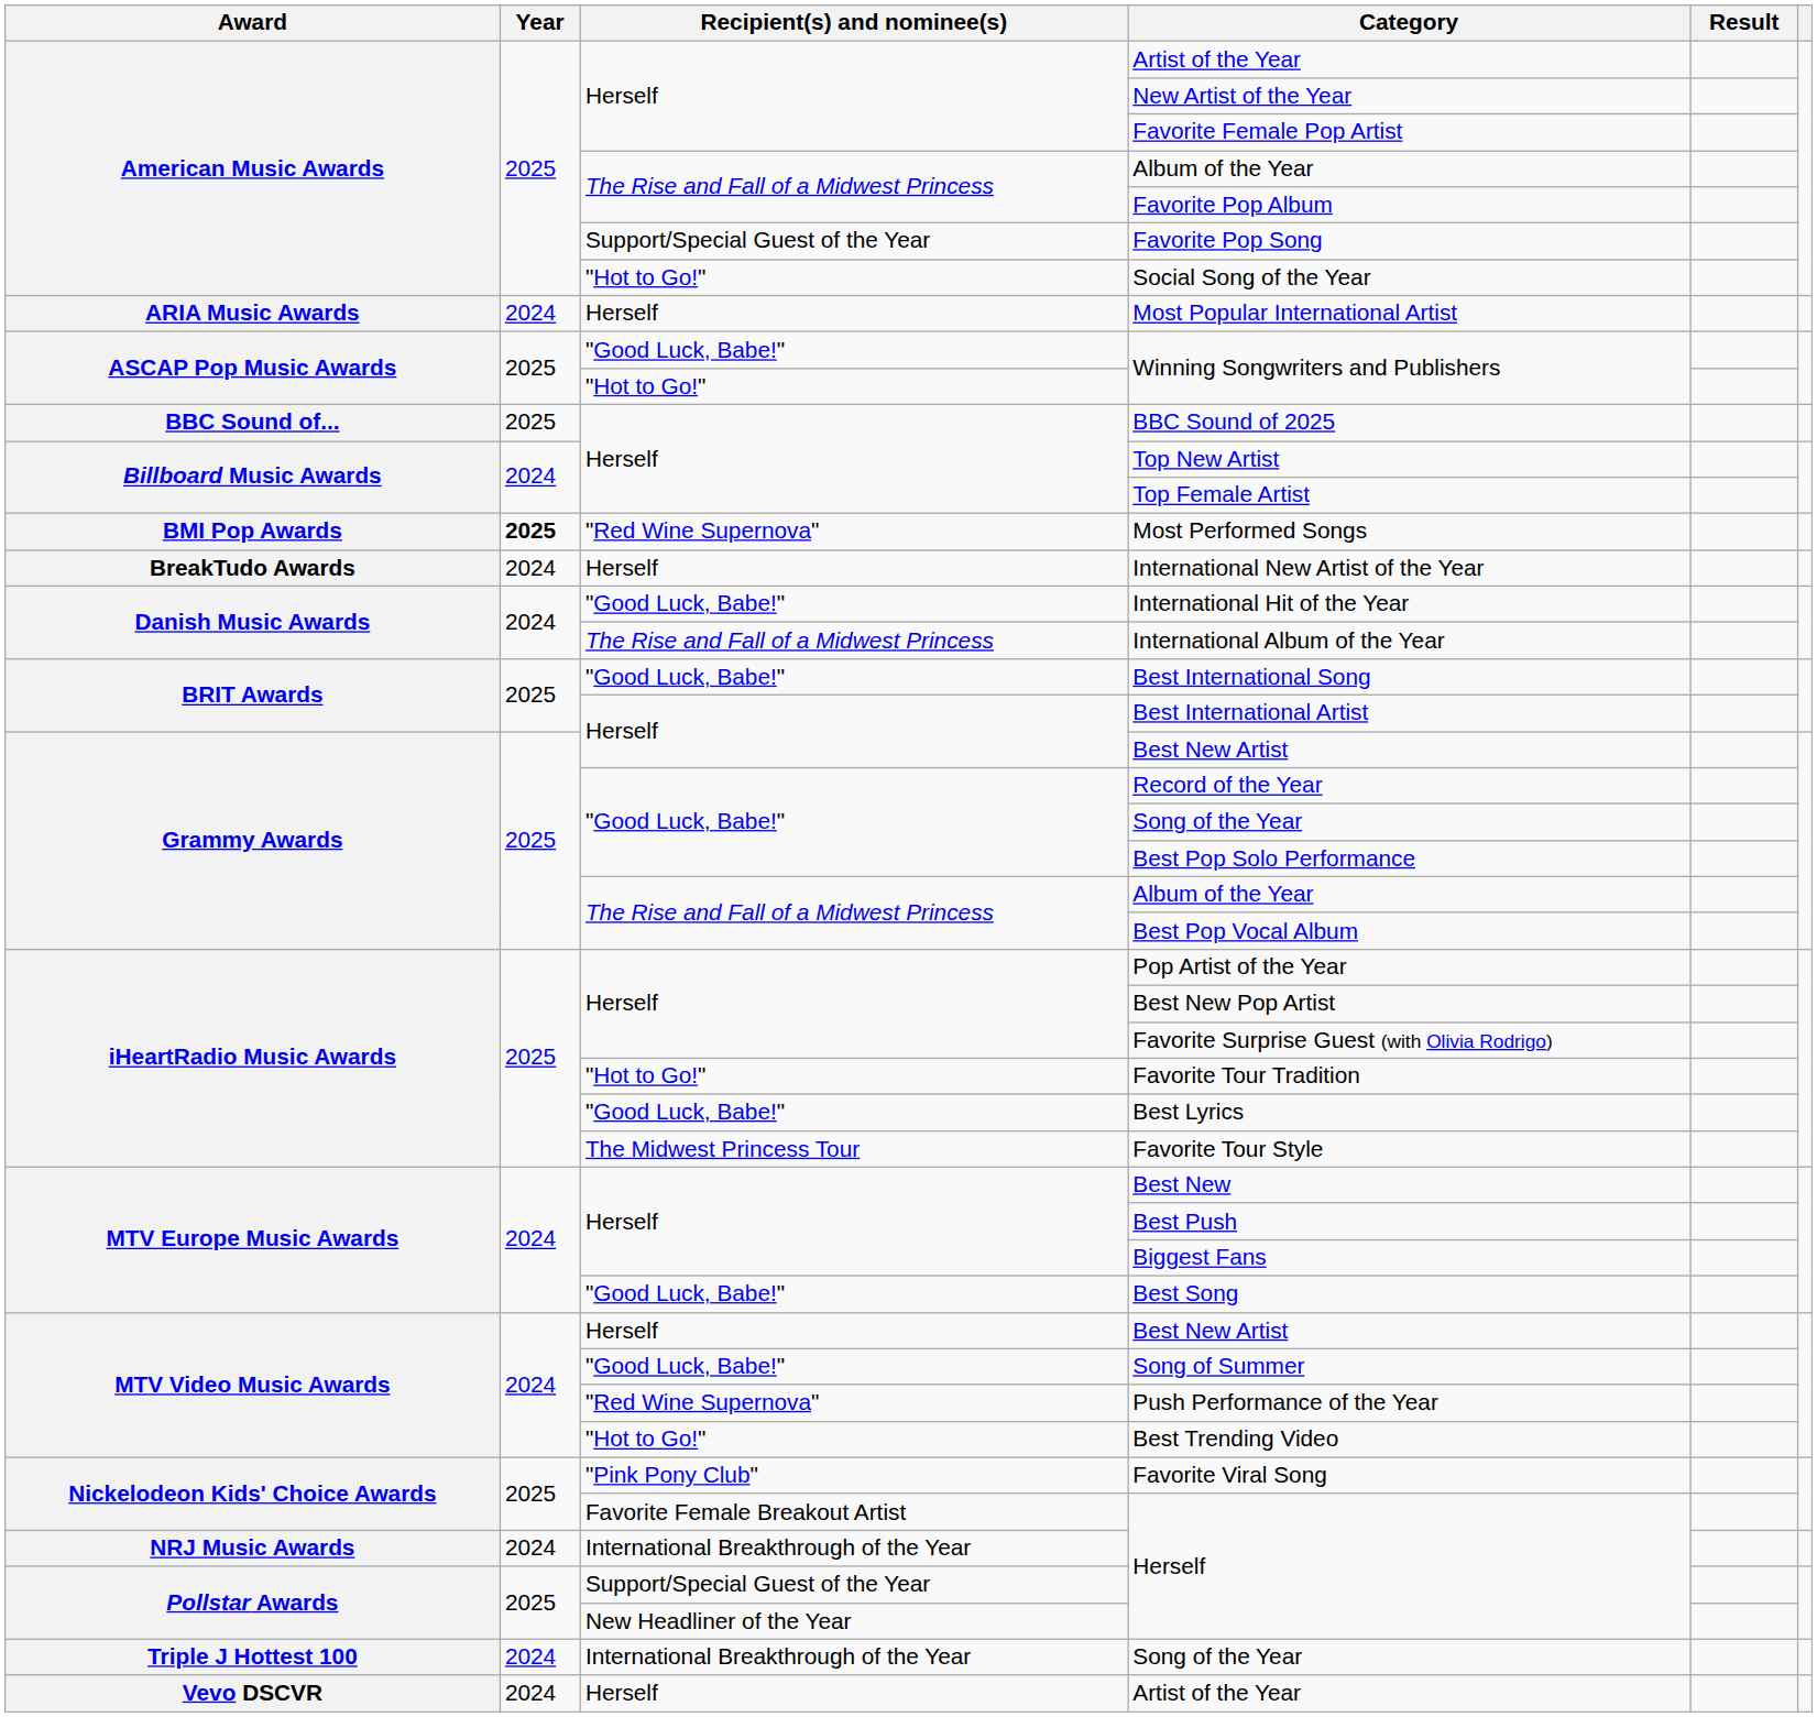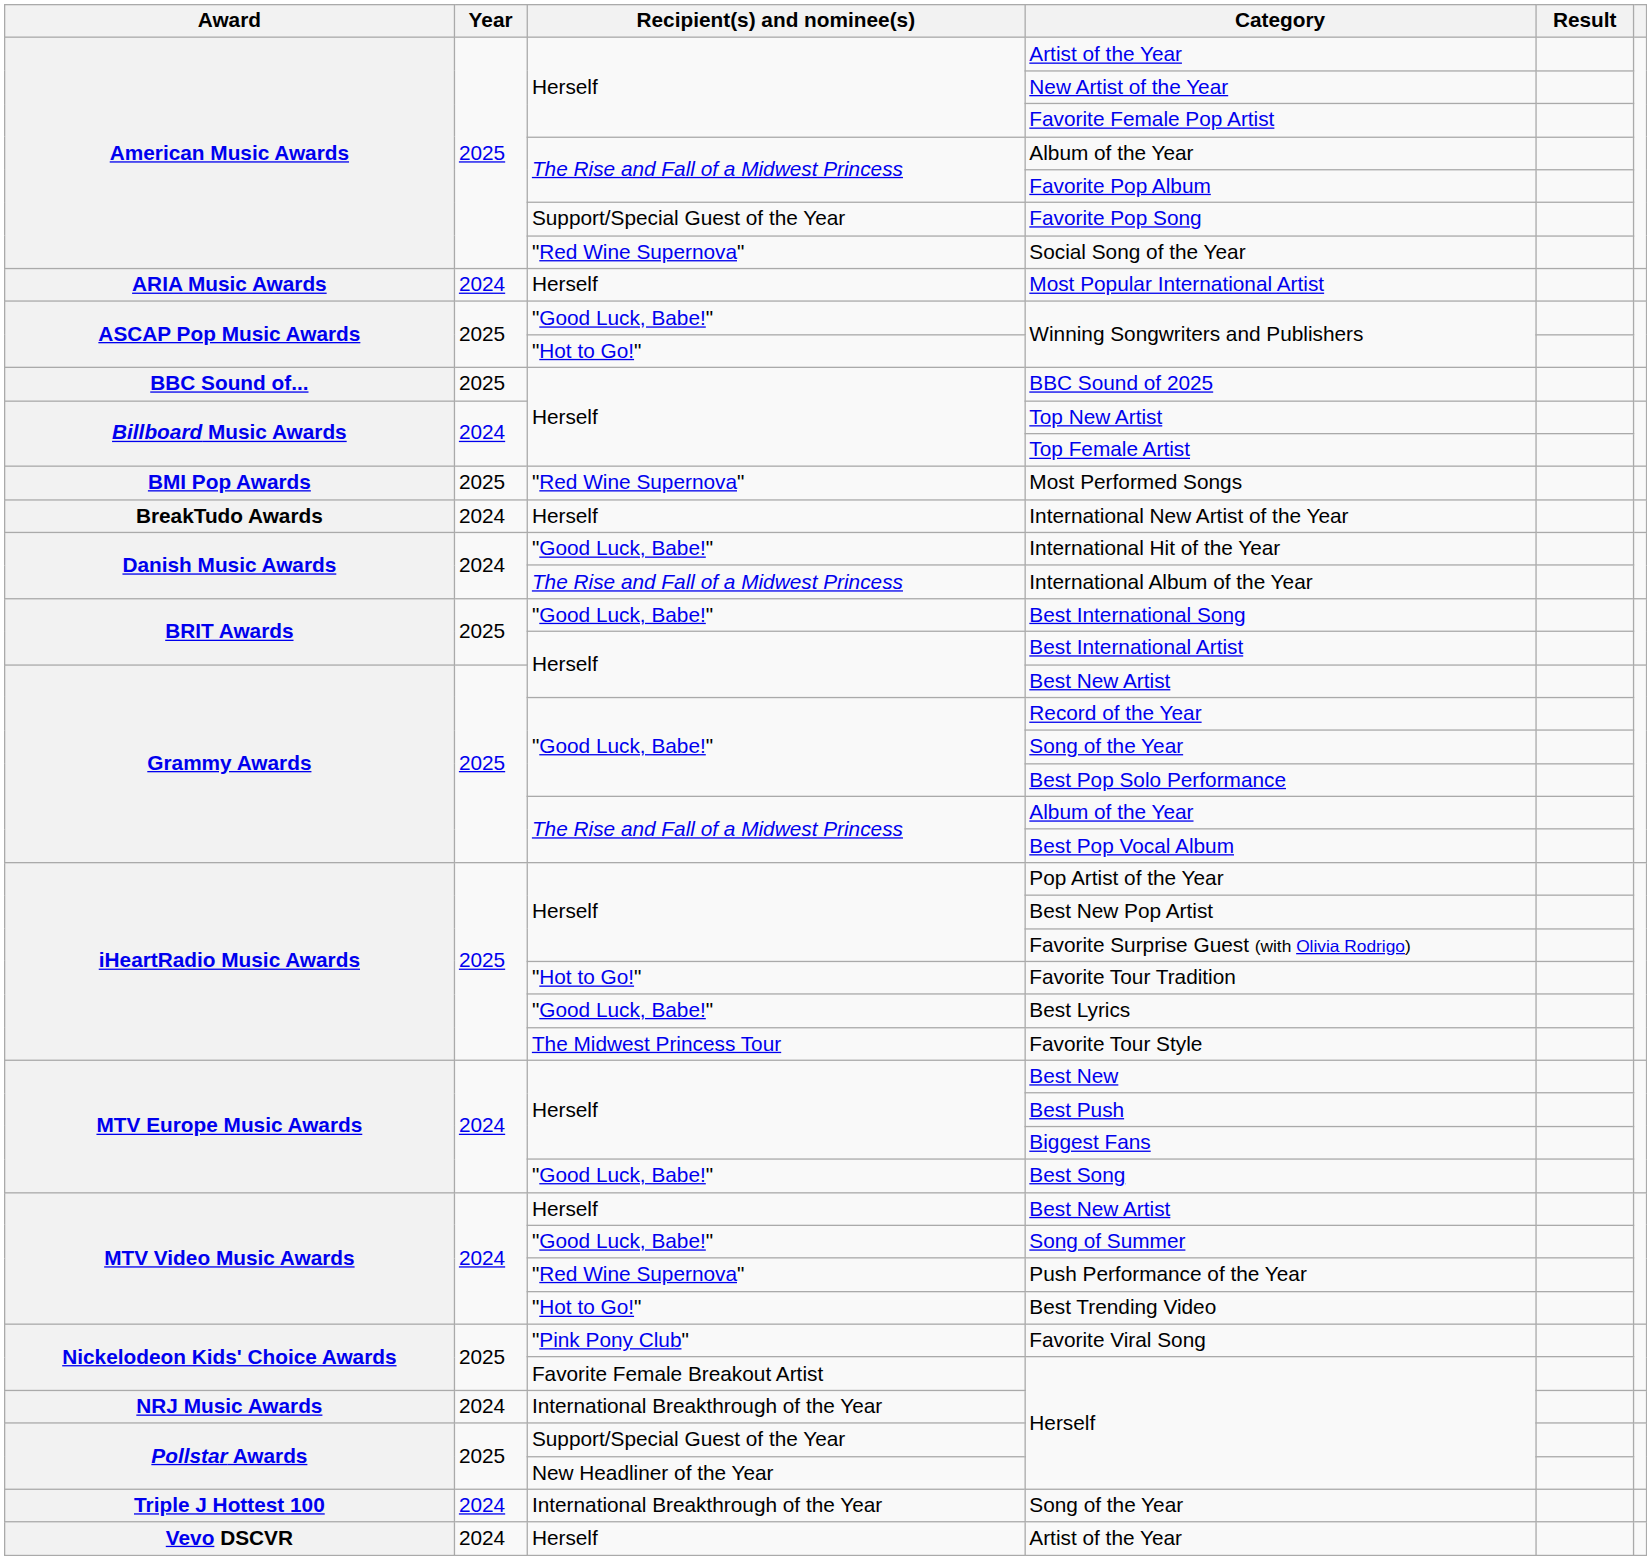 <table class="wikitable sortable plainrowheaders" style="width: 100%;">
 <tr>
 <th scope="col">Award</th>
 <th scope="col">Year</th>
 <th scope="col">Recipient(s) and nominee(s)</th>
 <th scope="col">Category</th>
 <th scope="col" style="width: 6%;">Result</th>
 <th scope="col" class="unsortable"></th>
 </tr>
 <tr>
 <th scope="row" rowspan="7"><a href='#'>American Music Awards</a></th>
 <td rowspan="7"><a href='#'>2025</a></td>
 <td rowspan="3">Herself</td>
 <td><a href='#'>Artist of the Year</a></td>
 <td></td>
 <td style="text-align:center;" rowspan="7"></td>
 </tr>
 <tr>
 <td><a href='#'>New Artist of the Year</a></td>
 <td></td>
 </tr>
 <tr>
 <td><a href='#'>Favorite Female Pop Artist</a></td>
 <td></td>
 </tr>
 <tr>
 <td rowspan="2"><em><a href='#'>The Rise and Fall of a Midwest Princess</a></em></td>
 <td>Album of the Year</td>
 <td></td>
 </tr>
 <tr>
 <td><a href='#'>Favorite Pop Album</a></td>
 <td></td>
 </tr>
 <tr>
 <td>Support/Special Guest of the Year</td>
 <td><a href='#'>Favorite Pop Song</a></td>
 <td></td>
 </tr>
 <tr>
-<td>"<a href='#'>Hot to Go!</a>"</td>
+<td>"<a href='#'>Red Wine Supernova</a>"</td>
 <td>Social Song of the Year</td>
 <td></td>
 </tr>
 <tr>
 <th scope="row"><a href='#'>ARIA Music Awards</a></th>
 <td rowspan="1"><a href='#'>2024</a></td>
 <td>Herself</td>
 <td><a href='#'>Most Popular International Artist</a></td>
 <td></td>
 <td style="text-align:center;"></td>
 </tr>
 <tr>
 <th scope="row" rowspan="2"><a href='#'>ASCAP Pop Music Awards</a></th>
 <td rowspan="2">2025</td>
 <td>"<a href='#'>Good Luck, Babe!</a>"</td>
 <td rowspan="2">Winning Songwriters and Publishers</td>
 <td></td>
 <td style="text-align:center;" rowspan="2"></td>
 </tr>
 <tr>
 <td>"<a href='#'>Hot to Go!</a>"</td>
 <td></td>
 </tr>
 <tr>
 <th scope="row"><a href='#'>BBC Sound of...</a></th>
 <td rowspan="1">2025</td>
 <td rowspan="3">Herself</td>
 <td><a href='#'>BBC Sound of 2025</a></td>
 <td></td>
 <td style="text-align:center;"></td>
 </tr>
 <tr>
 <th scope="row" rowspan="2"><a href='#'><em>Billboard</em> Music Awards</a></th>
 <td rowspan="2"><a href='#'>2024</a></td>
 <td><a href='#'>Top New Artist</a></td>
 <td></td>
 <td style="text-align:center;" rowspan="2"></td>
 </tr>
 <tr>
 <td><a href='#'>Top Female Artist</a></td>
 <td></td>
 </tr>
 <tr>
 <th scope="row"><a href='#'>BMI Pop Awards</a></th>
-<td rowspan="1"><strong>2025</strong></td>
+<td rowspan="1">2025</td>
 <td>"<a href='#'>Red Wine Supernova</a>"</td>
 <td>Most Performed Songs</td>
 <td></td>
 <td style="text-align:center;"></td>
 </tr>
 <tr>
 <th scope="row">BreakTudo Awards</th>
 <td rowspan="1">2024</td>
 <td>Herself</td>
 <td>International New Artist of the Year</td>
 <td></td>
 <td style="text-align:center;"></td>
 </tr>
 <tr>
 <th scope="row" rowspan="2"><a href='#'>Danish Music Awards</a></th>
 <td rowspan="2">2024</td>
 <td>"<a href='#'>Good Luck, Babe!</a>"</td>
 <td>International Hit of the Year</td>
 <td></td>
 <td style="text-align:center;" rowspan="2"></td>
 </tr>
 <tr>
 <td><em><a href='#'>The Rise and Fall of a Midwest Princess</a></em></td>
 <td>International Album of the Year</td>
 <td></td>
 </tr>
 <tr>
 <th scope="row" rowspan="2"><a href='#'>BRIT Awards</a></th>
 <td rowspan="2">2025</td>
 <td>"<a href='#'>Good Luck, Babe!</a>"</td>
 <td><a href='#'>Best International Song</a></td>
 <td></td>
 <td style="text-align:center;" rowspan="2"></td>
 </tr>
 <tr>
 <td rowspan="2">Herself</td>
 <td><a href='#'>Best International Artist</a></td>
 <td></td>
 </tr>
 <tr>
 <th scope="row" rowspan="6"><a href='#'>Grammy Awards</a></th>
 <td rowspan="6"><a href='#'>2025</a></td>
 <td><a href='#'>Best New Artist</a></td>
 <td></td>
 <td style="text-align:center;" rowspan="6"></td>
 </tr>
 <tr>
 <td rowspan="3">"<a href='#'>Good Luck, Babe!</a>"</td>
 <td><a href='#'>Record of the Year</a></td>
 <td></td>
 </tr>
 <tr>
 <td><a href='#'>Song of the Year</a></td>
 <td></td>
 </tr>
 <tr>
 <td><a href='#'>Best Pop Solo Performance</a></td>
 <td></td>
 </tr>
 <tr>
 <td rowspan="2"><em><a href='#'>The Rise and Fall of a Midwest Princess</a></em></td>
 <td><a href='#'>Album of the Year</a></td>
 <td></td>
 </tr>
 <tr>
 <td><a href='#'>Best Pop Vocal Album</a></td>
 <td></td>
 </tr>
 <tr>
 <th scope="row" rowspan="6"><a href='#'>iHeartRadio Music Awards</a></th>
 <td rowspan="6"><a href='#'>2025</a></td>
 <td rowspan="3">Herself</td>
 <td>Pop Artist of the Year</td>
 <td></td>
 <td style="text-align:center;" rowspan="6"></td>
 </tr>
 <tr>
 <td>Best New Pop Artist</td>
 <td></td>
 </tr>
 <tr>
 <td>Favorite Surprise Guest <small>(with <a href='#'>Olivia Rodrigo</a>)</small></td>
 <td></td>
 </tr>
 <tr>
 <td>"<a href='#'>Hot to Go!</a>"</td>
 <td>Favorite Tour Tradition</td>
 <td></td>
 </tr>
 <tr>
 <td>"<a href='#'>Good Luck, Babe!</a>"</td>
 <td>Best Lyrics</td>
 <td></td>
 </tr>
 <tr>
 <td><a href='#'>The Midwest Princess Tour</a></td>
 <td>Favorite Tour Style</td>
 <td></td>
 </tr>
 <tr>
 <th scope="row" rowspan="4"><a href='#'>MTV Europe Music Awards</a></th>
 <td rowspan="4"><a href='#'>2024</a></td>
 <td rowspan="3">Herself</td>
 <td><a href='#'>Best New</a></td>
 <td></td>
 <td style="text-align:center;" rowspan="4"></td>
 </tr>
 <tr>
 <td><a href='#'>Best Push</a></td>
 <td></td>
 </tr>
 <tr>
 <td><a href='#'>Biggest Fans</a></td>
 <td></td>
 </tr>
 <tr>
 <td>"<a href='#'>Good Luck, Babe!</a>"</td>
 <td><a href='#'>Best Song</a></td>
 <td></td>
 </tr>
 <tr>
 <th scope="row" rowspan="4"><a href='#'>MTV Video Music Awards</a></th>
 <td rowspan="4"><a href='#'>2024</a></td>
 <td>Herself</td>
 <td><a href='#'>Best New Artist</a></td>
 <td></td>
 <td style="text-align:center;" rowspan="4"></td>
 </tr>
 <tr>
 <td>"<a href='#'>Good Luck, Babe!</a>"</td>
 <td><a href='#'>Song of Summer</a></td>
 <td></td>
 </tr>
 <tr>
 <td>"<a href='#'>Red Wine Supernova</a>"</td>
 <td>Push Performance of the Year</td>
 <td></td>
 </tr>
 <tr>
 <td>"<a href='#'>Hot to Go!</a>"</td>
 <td>Best Trending Video</td>
 <td></td>
 </tr>
 <tr>
 <th scope="row" rowspan="2"><a href='#'>Nickelodeon Kids' Choice Awards</a></th>
 <td rowspan="2">2025</td>
 <td>"<a href='#'>Pink Pony Club</a>"</td>
 <td>Favorite Viral Song</td>
 <td></td>
 <td style="text-align:center;" rowspan="2"></td>
 </tr>
 <tr>
 <td>Favorite Female Breakout Artist</td>
 <td rowspan="4">Herself</td>
 <td></td>
 </tr>
 <tr>
 <th scope="row"><a href='#'>NRJ Music Awards</a></th>
 <td rowspan="1">2024</td>
 <td>International Breakthrough of the Year</td>
 <td></td>
 <td style="text-align:center;"></td>
 </tr>
 <tr>
 <th scope="row" rowspan="2"><a href='#'><em>Pollstar</em> Awards</a></th>
 <td rowspan="2">2025</td>
 <td>Support/Special Guest of the Year</td>
 <td></td>
 <td style="text-align:center;" rowspan="2"></td>
 </tr>
 <tr>
 <td>New Headliner of the Year</td>
 <td></td>
 </tr>
 <tr>
 <th scope="row"><a href='#'>Triple J Hottest 100</a></th>
 <td rowspan="1"><a href='#'>2024</a></td>
 <td>International Breakthrough of the Year</td>
 <td>Song of the Year</td>
 <td></td>
 <td style="text-align:center;"></td>
 </tr>
 <tr>
 <th scope="row"><a href='#'>Vevo</a> DSCVR</th>
 <td rowspan="1">2024</td>
 <td>Herself</td>
 <td>Artist of the Year</td>
 <td></td>
 <td style="text-align:center;"></td>
 </tr>
 <tr>
 </tr>
 </table>
